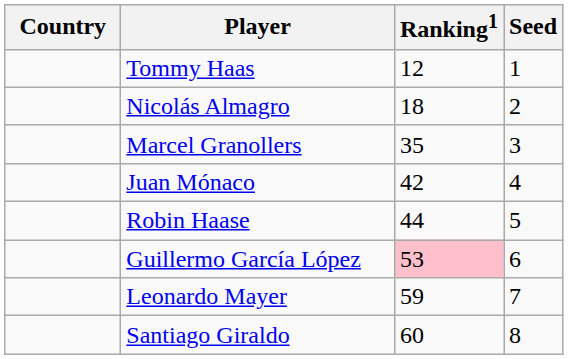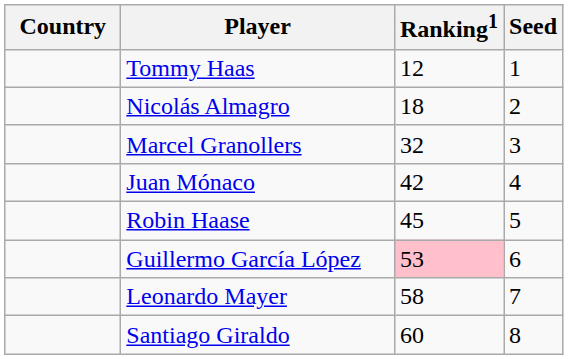 <table class="sortable wikitable">
 <tr>
 <th width="70">Country</th>
 <th width="175">Player</th>
 <th>Ranking<sup>1</sup></th>
 <th>Seed</th>
 </tr>
 <tr>
 <td></td>
 <td><a href='#'>Tommy Haas</a></td>
 <td>12</td>
 <td>1</td>
 </tr>
 <tr>
 <td></td>
 <td><a href='#'>Nicolás Almagro</a></td>
 <td>18</td>
 <td>2</td>
 </tr>
 <tr>
 <td></td>
 <td><a href='#'>Marcel Granollers</a></td>
-<td>35</td>
+<td>32</td>
 <td>3</td>
 </tr>
 <tr>
 <td></td>
 <td><a href='#'>Juan Mónaco</a></td>
 <td>42</td>
 <td>4</td>
 </tr>
 <tr>
 <td></td>
 <td><a href='#'>Robin Haase</a></td>
-<td>44</td>
+<td>45</td>
 <td>5</td>
 </tr>
 <tr>
 <td></td>
 <td><a href='#'>Guillermo García López</a></td>
 <td style="background: pink;">53</td>
 <td>6</td>
 </tr>
 <tr>
 <td></td>
 <td><a href='#'>Leonardo Mayer</a></td>
-<td>59</td>
+<td>58</td>
 <td>7</td>
 </tr>
 <tr>
 <td></td>
 <td><a href='#'>Santiago Giraldo</a></td>
 <td>60</td>
 <td>8</td>
 </tr>
 </table>
